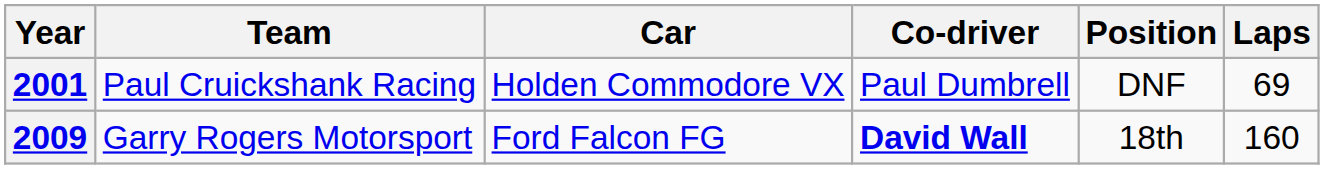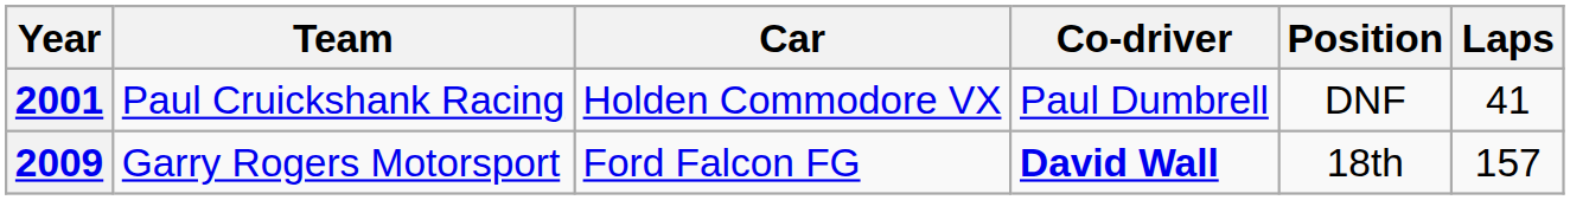 <table class="wikitable" style="font-size: 95%;">
 <tr>
 <th>Year</th>
 <th>Team</th>
 <th>Car</th>
 <th>Co-driver</th>
 <th>Position</th>
 <th>Laps</th>
 </tr>
 <tr>
 <th><a href='#'>2001</a></th>
 <td><a href='#'>Paul Cruickshank Racing</a></td>
 <td><a href='#'>Holden Commodore VX</a></td>
 <td> <a href='#'>Paul Dumbrell</a></td>
 <td align="center">DNF</td>
-<td align="center">69</td>
+<td align="center">41</td>
 </tr>
 <tr>
 <th><a href='#'>2009</a></th>
 <td><a href='#'>Garry Rogers Motorsport</a></td>
 <td><a href='#'>Ford Falcon FG</a></td>
 <td><strong> <a href='#'>David Wall</a></strong></td>
 <td align="center">18th</td>
-<td align="center">160</td>
+<td align="center">157</td>
 </tr>
 </table>
